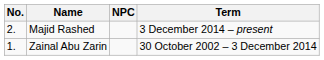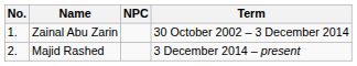 <table class="wikitable">
 <tr>
 <th>No.</th>
 <th>Name</th>
 <th>NPC</th>
 <th>Term</th>
 </tr>
 <tr>
+<td>1.</td>
+<td>Zainal Abu Zarin</td>
+<td></td>
+<td>30 October 2002 – 3 December 2014</td>
+</tr>
+<tr>
 <td>2.</td>
 <td>Majid Rashed</td>
 <td></td>
 <td>3 December 2014 – <em>present</em></td>
 </tr>
-<tr>
-<td>1.</td>
-<td>Zainal Abu Zarin</td>
-<td></td>
-<td>30 October 2002 – 3 December 2014</td>
-</tr>
 </table>
